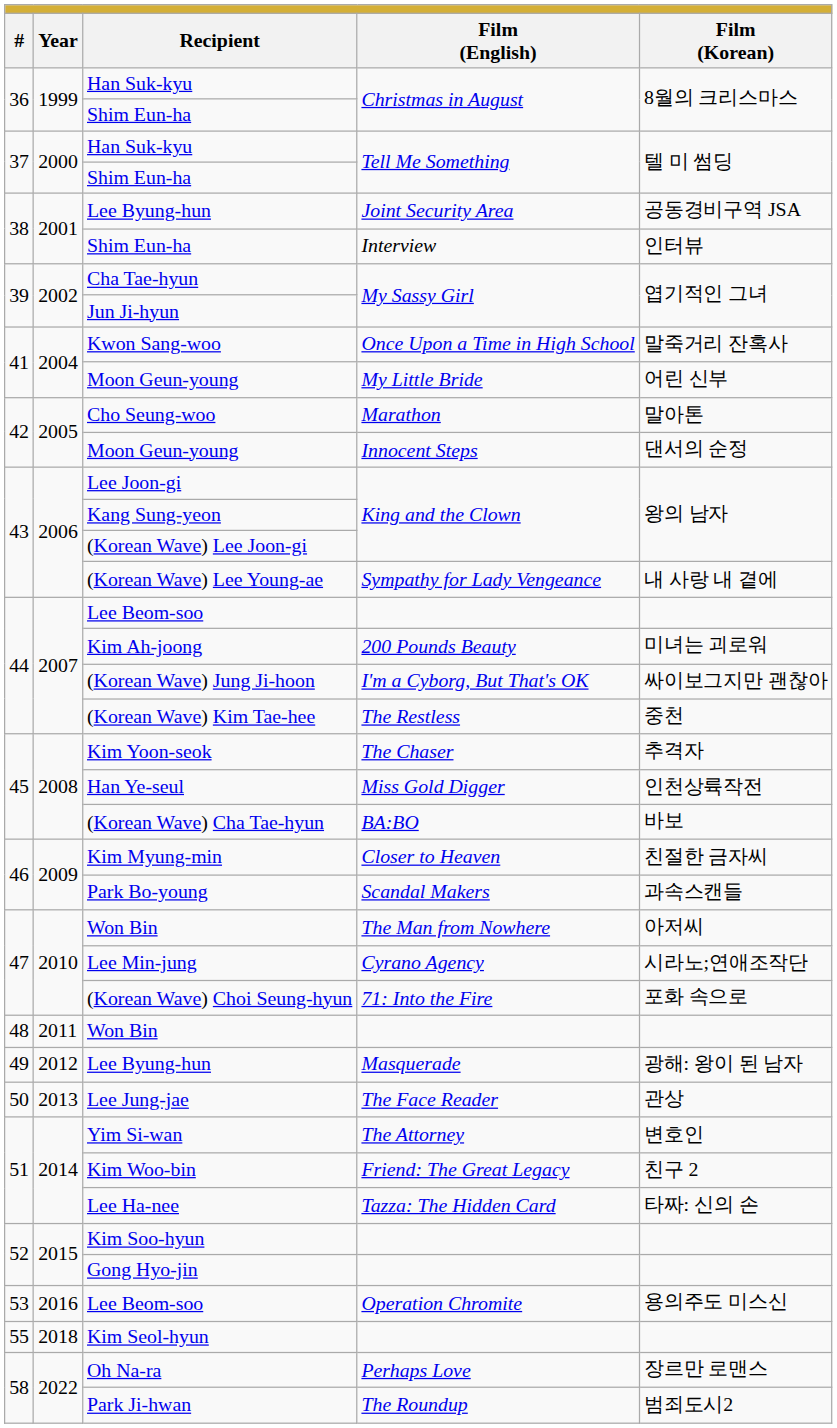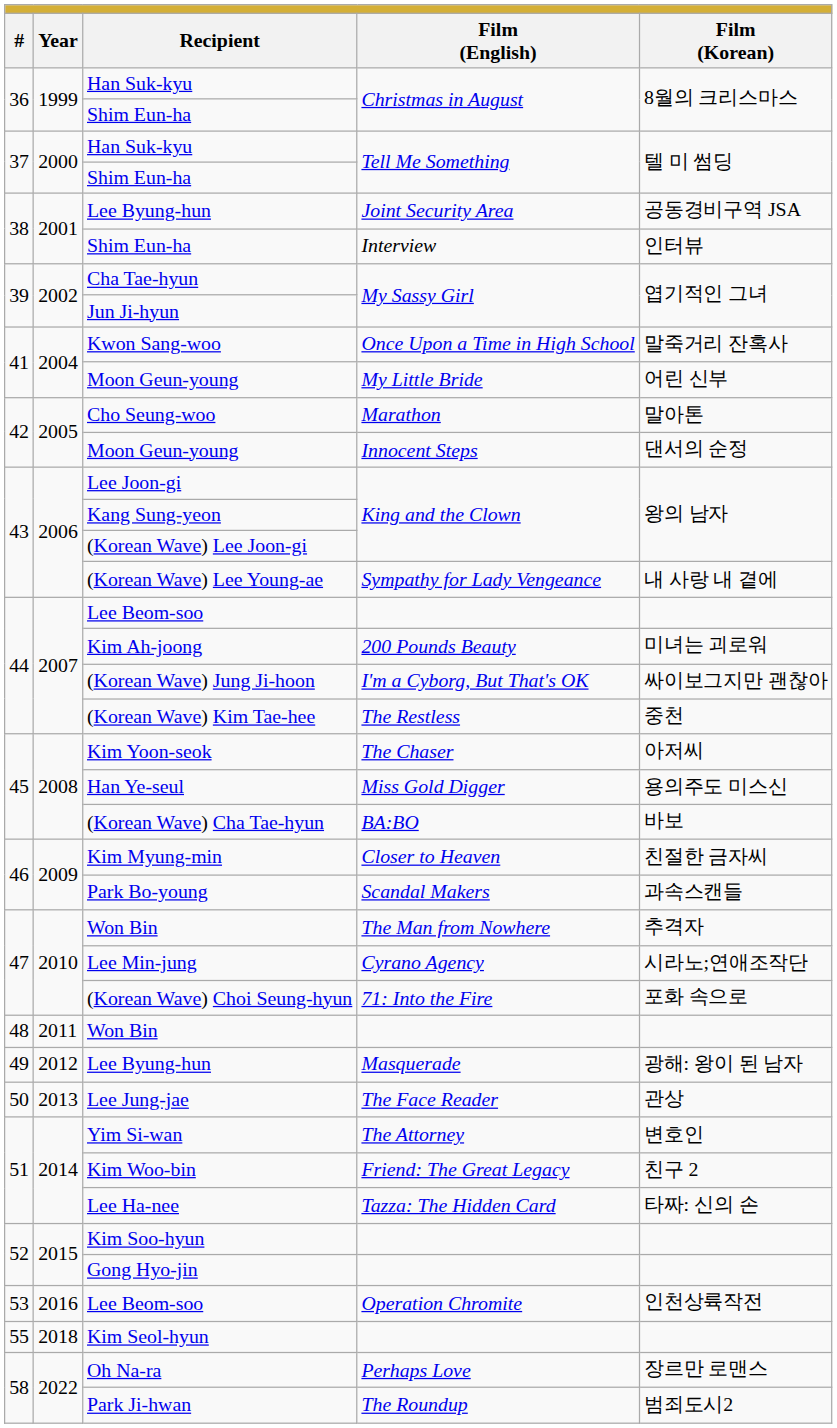 <table class="wikitable collapsible collapsed">
 <tr>
 <th colspan="5" style="background: #D4AF37;"></th>
 </tr>
 <tr>
 <th>#</th>
 <th>Year</th>
 <th>Recipient</th>
 <th>Film<br>(English)</th>
 <th>Film<br>(Korean)</th>
 </tr>
 <tr>
 <td rowspan="2">36</td>
 <td rowspan="2">1999</td>
 <td><a href='#'>Han Suk-kyu</a></td>
 <td rowspan="2"><em><a href='#'>Christmas in August</a></em></td>
 <td rowspan="2">8월의 크리스마스</td>
 </tr>
 <tr>
 <td><a href='#'>Shim Eun-ha</a></td>
 </tr>
 <tr>
 <td rowspan="2">37</td>
 <td rowspan="2">2000</td>
 <td><a href='#'>Han Suk-kyu</a></td>
 <td rowspan="2"><em><a href='#'>Tell Me Something</a></em></td>
 <td rowspan="2">텔 미 썸딩</td>
 </tr>
 <tr>
 <td><a href='#'>Shim Eun-ha</a></td>
 </tr>
 <tr>
 <td rowspan="2">38</td>
 <td rowspan="2">2001</td>
 <td><a href='#'>Lee Byung-hun</a></td>
 <td><em><a href='#'>Joint Security Area</a></em></td>
 <td>공동경비구역 JSA</td>
 </tr>
 <tr>
 <td><a href='#'>Shim Eun-ha</a></td>
 <td><em>Interview</em></td>
 <td>인터뷰</td>
 </tr>
 <tr>
 <td rowspan="2">39</td>
 <td rowspan="2">2002</td>
 <td><a href='#'>Cha Tae-hyun</a></td>
 <td rowspan="2"><em><a href='#'>My Sassy Girl</a></em></td>
 <td rowspan="2">엽기적인 그녀</td>
 </tr>
 <tr>
 <td><a href='#'>Jun Ji-hyun</a></td>
 </tr>
 <tr>
 <td rowspan="2">41</td>
 <td rowspan="2">2004</td>
 <td><a href='#'>Kwon Sang-woo</a></td>
 <td><em><a href='#'>Once Upon a Time in High School</a></em></td>
 <td>말죽거리 잔혹사</td>
 </tr>
 <tr>
 <td><a href='#'>Moon Geun-young</a></td>
 <td><em><a href='#'>My Little Bride</a></em></td>
 <td>어린 신부</td>
 </tr>
 <tr>
 <td rowspan="2">42</td>
 <td rowspan="2">2005</td>
 <td><a href='#'>Cho Seung-woo</a></td>
 <td><em><a href='#'>Marathon</a></em></td>
 <td>말아톤</td>
 </tr>
 <tr>
 <td><a href='#'>Moon Geun-young</a></td>
 <td><em><a href='#'>Innocent Steps</a></em></td>
 <td>댄서의 순정</td>
 </tr>
 <tr>
 <td rowspan="4">43</td>
 <td rowspan="4">2006</td>
 <td><a href='#'>Lee Joon-gi</a></td>
 <td rowspan="3"><em><a href='#'>King and the Clown</a></em></td>
 <td rowspan="3">왕의 남자</td>
 </tr>
 <tr>
 <td><a href='#'>Kang Sung-yeon</a></td>
 </tr>
 <tr>
 <td>(<a href='#'>Korean Wave</a>) <a href='#'>Lee Joon-gi</a></td>
 </tr>
 <tr>
 <td>(<a href='#'>Korean Wave</a>) <a href='#'>Lee Young-ae</a></td>
 <td><em><a href='#'>Sympathy for Lady Vengeance</a></em></td>
 <td>내 사랑 내 곁에</td>
 </tr>
 <tr>
 <td rowspan="4">44</td>
 <td rowspan="4">2007</td>
 <td><a href='#'>Lee Beom-soo</a></td>
 <td></td>
 <td></td>
 </tr>
 <tr>
 <td><a href='#'>Kim Ah-joong</a></td>
 <td><em><a href='#'>200 Pounds Beauty</a></em></td>
 <td>미녀는 괴로워</td>
 </tr>
 <tr>
 <td>(<a href='#'>Korean Wave</a>) <a href='#'>Jung Ji-hoon</a></td>
 <td><em><a href='#'>I'm a Cyborg, But That's OK</a></em></td>
 <td>싸이보그지만 괜찮아</td>
 </tr>
 <tr>
 <td>(<a href='#'>Korean Wave</a>) <a href='#'>Kim Tae-hee</a></td>
 <td><em><a href='#'>The Restless</a></em></td>
 <td>중천</td>
 </tr>
 <tr>
 <td rowspan="3">45</td>
 <td rowspan="3">2008</td>
 <td><a href='#'>Kim Yoon-seok</a></td>
 <td><em><a href='#'>The Chaser</a></em></td>
-<td>추격자</td>
+<td>아저씨</td>
 </tr>
 <tr>
 <td><a href='#'>Han Ye-seul</a></td>
 <td><em><a href='#'>Miss Gold Digger</a></em></td>
-<td>인천상륙작전</td>
+<td>용의주도 미스신</td>
 </tr>
 <tr>
 <td>(<a href='#'>Korean Wave</a>) <a href='#'>Cha Tae-hyun</a></td>
 <td><em><a href='#'>BA:BO</a></em></td>
 <td>바보</td>
 </tr>
 <tr>
 <td rowspan="2">46</td>
 <td rowspan="2">2009</td>
 <td><a href='#'>Kim Myung-min</a></td>
 <td><em><a href='#'>Closer to Heaven</a></em></td>
 <td>친절한 금자씨</td>
 </tr>
 <tr>
 <td><a href='#'>Park Bo-young</a></td>
 <td><em><a href='#'>Scandal Makers</a></em></td>
 <td>과속스캔들</td>
 </tr>
 <tr>
 <td rowspan="3">47</td>
 <td rowspan="3">2010</td>
 <td><a href='#'>Won Bin</a></td>
 <td><em><a href='#'>The Man from Nowhere</a></em></td>
-<td>아저씨</td>
+<td>추격자</td>
 </tr>
 <tr>
 <td><a href='#'>Lee Min-jung</a></td>
 <td><em><a href='#'>Cyrano Agency</a></em></td>
 <td>시라노;연애조작단</td>
 </tr>
 <tr>
 <td>(<a href='#'>Korean Wave</a>) <a href='#'>Choi Seung-hyun</a></td>
 <td><em><a href='#'>71: Into the Fire</a></em></td>
 <td>포화 속으로</td>
 </tr>
 <tr>
 <td>48</td>
 <td>2011</td>
 <td><a href='#'>Won Bin</a></td>
 <td></td>
 <td></td>
 </tr>
 <tr>
 <td>49</td>
 <td>2012</td>
 <td><a href='#'>Lee Byung-hun</a></td>
 <td><em><a href='#'>Masquerade</a></em></td>
 <td>광해: 왕이 된 남자</td>
 </tr>
 <tr>
 <td>50</td>
 <td>2013</td>
 <td><a href='#'>Lee Jung-jae</a></td>
 <td><em><a href='#'>The Face Reader</a></em></td>
 <td>관상</td>
 </tr>
 <tr>
 <td rowspan="3">51</td>
 <td rowspan="3">2014</td>
 <td><a href='#'>Yim Si-wan</a></td>
 <td><em><a href='#'>The Attorney</a></em></td>
 <td>변호인</td>
 </tr>
 <tr>
 <td><a href='#'>Kim Woo-bin</a></td>
 <td><em><a href='#'>Friend: The Great Legacy</a></em></td>
 <td>친구 2</td>
 </tr>
 <tr>
 <td><a href='#'>Lee Ha-nee</a></td>
 <td><em><a href='#'>Tazza: The Hidden Card</a></em></td>
 <td>타짜: 신의 손</td>
 </tr>
 <tr>
 <td rowspan="2">52</td>
 <td rowspan="2">2015</td>
 <td><a href='#'>Kim Soo-hyun</a></td>
 <td></td>
 <td></td>
 </tr>
 <tr>
 <td><a href='#'>Gong Hyo-jin</a></td>
 <td></td>
 <td></td>
 </tr>
 <tr>
 <td>53</td>
 <td>2016</td>
 <td><a href='#'>Lee Beom-soo</a></td>
 <td><em><a href='#'>Operation Chromite</a></em></td>
-<td>용의주도 미스신</td>
+<td>인천상륙작전</td>
 </tr>
 <tr>
 <td>55</td>
 <td>2018</td>
 <td><a href='#'>Kim Seol-hyun</a></td>
 <td></td>
 <td></td>
 </tr>
 <tr>
 <td rowspan="2">58</td>
 <td rowspan="2">2022</td>
 <td><a href='#'>Oh Na-ra</a></td>
 <td><em><a href='#'>Perhaps Love</a></em></td>
 <td>장르만 로맨스</td>
 </tr>
 <tr>
 <td><a href='#'>Park Ji-hwan</a></td>
 <td><em><a href='#'>The Roundup</a></em></td>
 <td>범죄도시2</td>
 </tr>
 </table>
